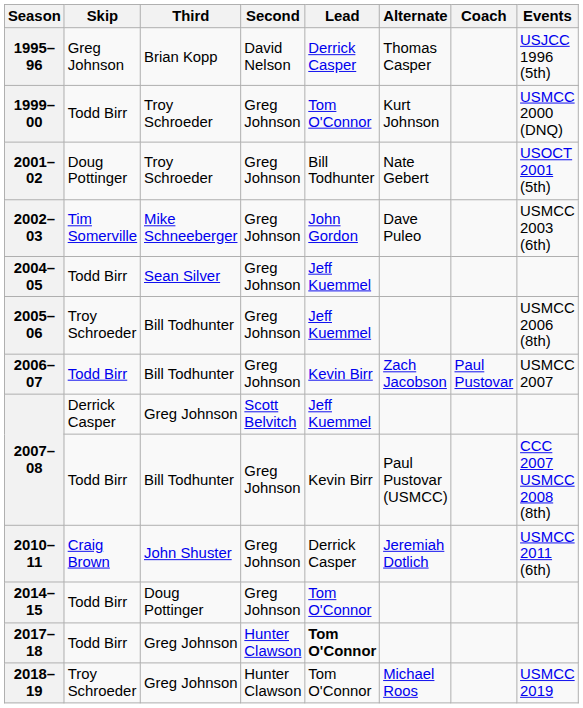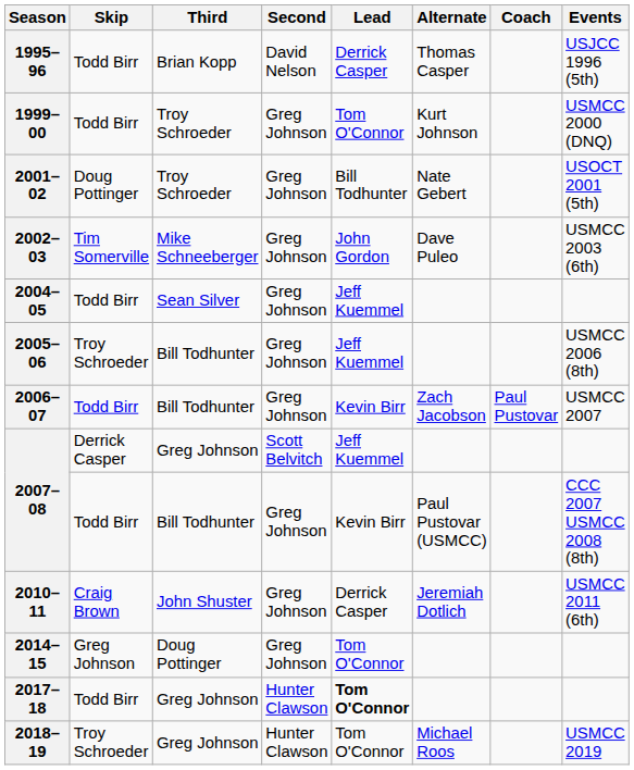 <table class="wikitable">
 <tr>
 <th scope="col">Season</th>
 <th scope="col">Skip</th>
 <th scope="col">Third</th>
 <th scope="col">Second</th>
 <th scope="col">Lead</th>
 <th scope="col">Alternate</th>
 <th scope="col">Coach</th>
 <th scope="col">Events</th>
 </tr>
 <tr>
 <th scope="row">1995–96</th>
-<td>Greg Johnson</td>
+<td>Todd Birr</td>
 <td>Brian Kopp</td>
 <td>David Nelson</td>
 <td><a href='#'>Derrick Casper</a></td>
 <td>Thomas Casper<br></td>
 <td></td>
 <td><a href='#'>USJCC</a> 1996 (5th)</td>
 </tr>
 <tr>
 <th scope="row">1999–00</th>
 <td>Todd Birr</td>
 <td>Troy Schroeder</td>
 <td>Greg Johnson</td>
 <td><a href='#'>Tom O'Connor</a></td>
 <td>Kurt Johnson</td>
 <td></td>
 <td><a href='#'>USMCC</a> 2000 (DNQ)</td>
 </tr>
 <tr>
 <th scope="row">2001–02</th>
 <td>Doug Pottinger</td>
 <td>Troy Schroeder</td>
 <td>Greg Johnson</td>
 <td>Bill Todhunter</td>
 <td>Nate Gebert</td>
 <td></td>
 <td><a href='#'>USOCT 2001</a> (5th)</td>
 </tr>
 <tr>
 <th scope="row">2002–03</th>
 <td><a href='#'>Tim Somerville</a></td>
 <td><a href='#'>Mike Schneeberger</a></td>
 <td>Greg Johnson</td>
 <td><a href='#'>John Gordon</a></td>
 <td>Dave Puleo</td>
 <td></td>
 <td>USMCC 2003 (6th)</td>
 </tr>
 <tr>
 <th scope="row">2004–05</th>
 <td>Todd Birr</td>
 <td><a href='#'>Sean Silver</a></td>
 <td>Greg Johnson</td>
 <td><a href='#'>Jeff Kuemmel</a></td>
 <td></td>
 <td></td>
 <td></td>
 </tr>
 <tr>
 <th scope="row">2005–06</th>
 <td>Troy Schroeder</td>
 <td>Bill Todhunter</td>
 <td>Greg Johnson</td>
 <td><a href='#'>Jeff Kuemmel</a></td>
 <td></td>
 <td></td>
 <td>USMCC 2006 (8th)</td>
 </tr>
 <tr>
 <th scope="row">2006–07</th>
 <td><a href='#'>Todd Birr</a></td>
 <td>Bill Todhunter</td>
 <td>Greg Johnson</td>
 <td><a href='#'>Kevin Birr</a></td>
 <td><a href='#'>Zach Jacobson</a></td>
 <td><a href='#'>Paul Pustovar</a></td>
 <td>USMCC 2007 <br> </td>
 </tr>
 <tr>
 <th scope="row" rowspan=2>2007–08</th>
 <td>Derrick Casper</td>
 <td>Greg Johnson</td>
 <td><a href='#'>Scott Belvitch</a></td>
 <td><a href='#'>Jeff Kuemmel</a></td>
 <td></td>
 <td></td>
 <td></td>
 </tr>
 <tr>
 <td>Todd Birr</td>
 <td>Bill Todhunter</td>
 <td>Greg Johnson</td>
 <td>Kevin Birr</td>
 <td>Paul Pustovar (USMCC)</td>
 <td></td>
 <td><a href='#'>CCC 2007</a> <br><a href='#'>USMCC 2008</a> (8th)</td>
 </tr>
 <tr>
 <th scope="row">2010–11</th>
 <td><a href='#'>Craig Brown</a></td>
 <td><a href='#'>John Shuster</a></td>
 <td>Greg Johnson</td>
 <td>Derrick Casper</td>
 <td><a href='#'>Jeremiah Dotlich</a></td>
 <td></td>
 <td><a href='#'>USMCC 2011</a> (6th)</td>
 </tr>
 <tr>
 <th scope="row">2014–15</th>
-<td>Todd Birr</td>
+<td>Greg Johnson</td>
 <td>Doug Pottinger</td>
 <td>Greg Johnson</td>
 <td><a href='#'>Tom O'Connor</a></td>
 <td></td>
 <td></td>
 <td></td>
 </tr>
 <tr>
 <th scope="row">2017–18</th>
 <td>Todd Birr</td>
 <td>Greg Johnson</td>
 <td><a href='#'>Hunter Clawson</a></td>
 <td><strong>Tom O'Connor</strong></td>
 <td></td>
 <td></td>
 <td></td>
 </tr>
 <tr>
 <th scope="row">2018–19</th>
 <td>Troy Schroeder</td>
 <td>Greg Johnson</td>
 <td>Hunter Clawson</td>
 <td>Tom O'Connor</td>
 <td><a href='#'>Michael Roos</a></td>
 <td></td>
 <td><a href='#'>USMCC 2019</a> </td>
 </tr>
 </table>
